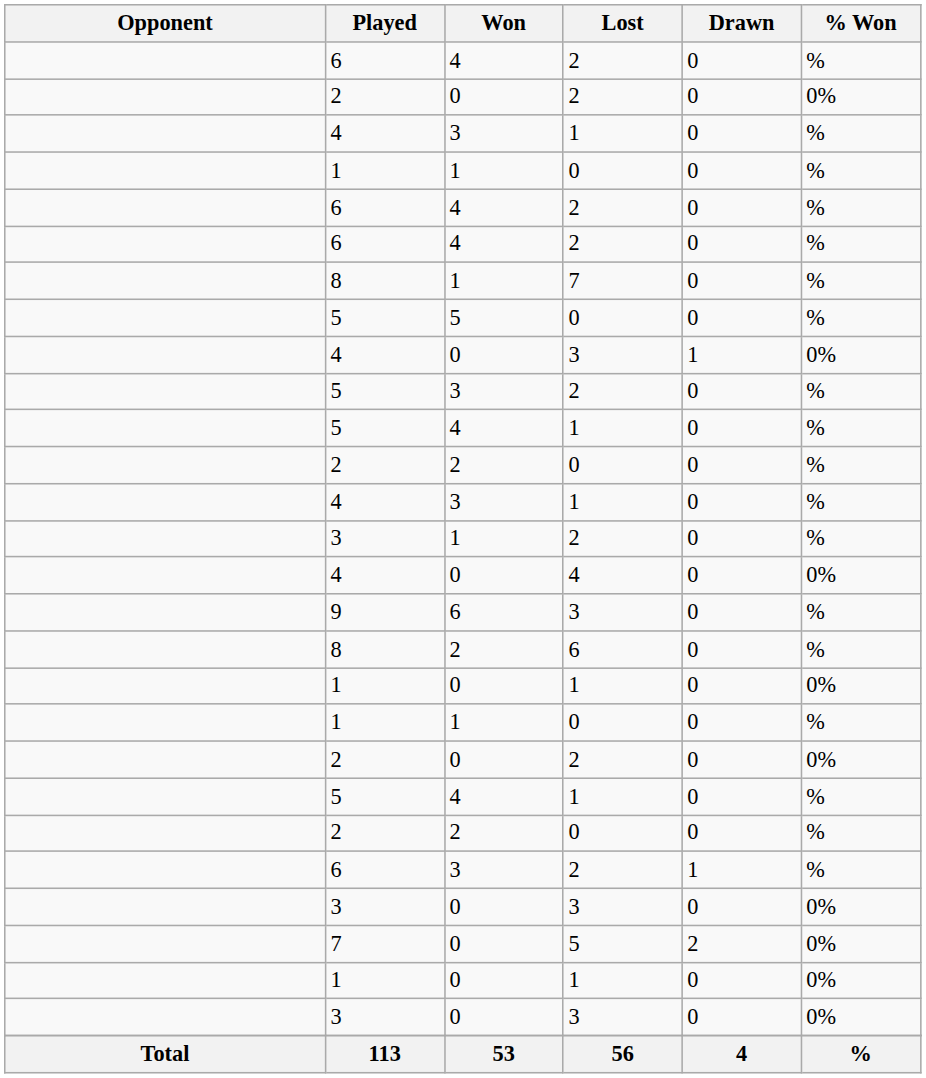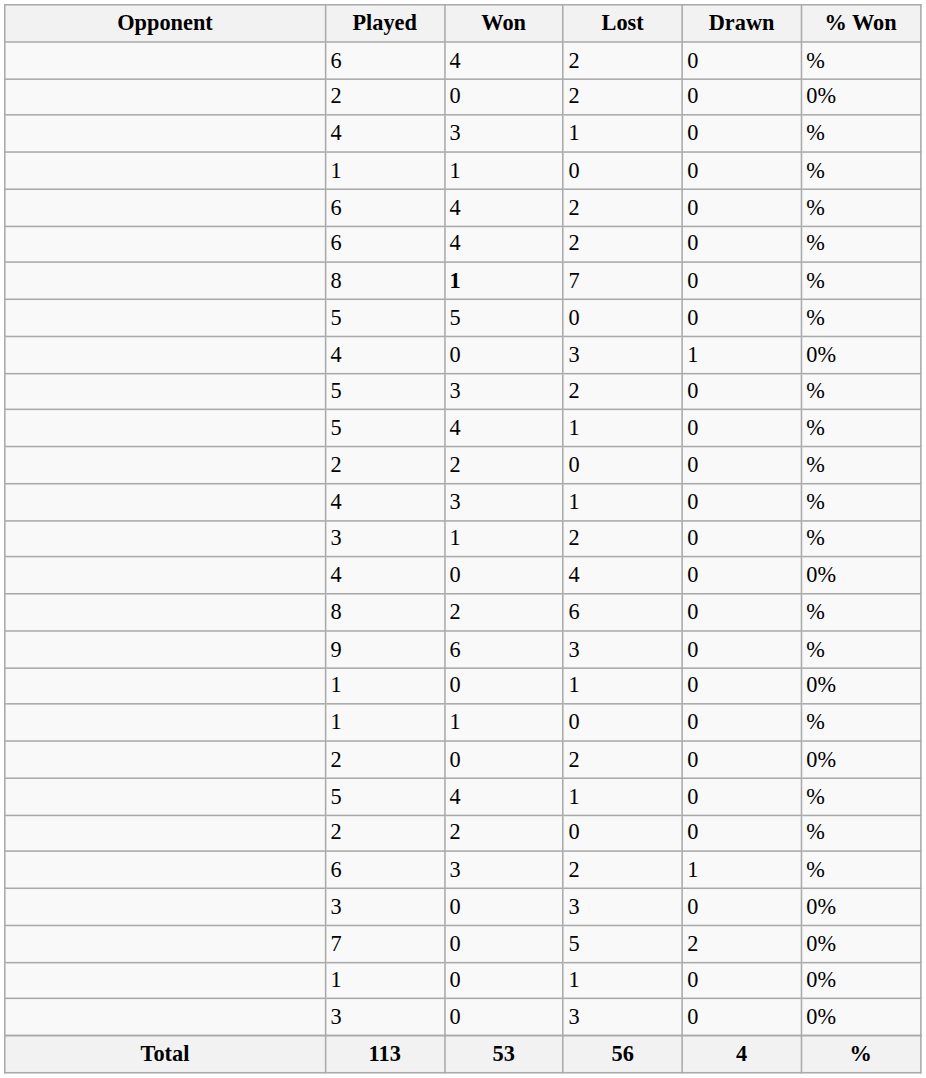 <table class="wikitable sortable" style="font-size:90%">
 <tr>
 <th width=200>Opponent</th>
 <th width=70>Played</th>
 <th width=70>Won</th>
 <th width=70>Lost</th>
 <th width=70>Drawn</th>
 <th width=70>% Won</th>
 </tr>
 <tr>
 <td align="left"></td>
 <td>6</td>
 <td>4</td>
 <td>2</td>
 <td>0</td>
 <td>%</td>
 </tr>
 <tr>
 <td align="left"></td>
 <td>2</td>
 <td>0</td>
 <td>2</td>
 <td>0</td>
 <td>0%</td>
 </tr>
 <tr>
 <td align="left"></td>
 <td>4</td>
 <td>3</td>
 <td>1</td>
 <td>0</td>
 <td>%</td>
 </tr>
 <tr>
 <td align="left"></td>
 <td>1</td>
 <td>1</td>
 <td>0</td>
 <td>0</td>
 <td>%</td>
 </tr>
 <tr>
 <td align="left"></td>
 <td>6</td>
 <td>4</td>
 <td>2</td>
 <td>0</td>
 <td>%</td>
 </tr>
 <tr>
 <td align="left"></td>
 <td>6</td>
 <td>4</td>
 <td>2</td>
 <td>0</td>
 <td>%</td>
 </tr>
 <tr>
 <td align="left"></td>
 <td>8</td>
-<td>1</td>
+<td><strong>1</strong></td>
 <td>7</td>
 <td>0</td>
 <td>%</td>
 </tr>
 <tr>
 <td align="left"></td>
 <td>5</td>
 <td>5</td>
 <td>0</td>
 <td>0</td>
 <td>%</td>
 </tr>
 <tr>
 <td align="left"></td>
 <td>4</td>
 <td>0</td>
 <td>3</td>
 <td>1</td>
 <td>0%</td>
 </tr>
 <tr>
 <td align="left"></td>
 <td>5</td>
 <td>3</td>
 <td>2</td>
 <td>0</td>
 <td>%</td>
 </tr>
 <tr>
 <td align="left"></td>
 <td>5</td>
 <td>4</td>
 <td>1</td>
 <td>0</td>
 <td>%</td>
 </tr>
 <tr>
 <td align="left"></td>
 <td>2</td>
 <td>2</td>
 <td>0</td>
 <td>0</td>
 <td>%</td>
 </tr>
 <tr>
 <td align="left"></td>
 <td>4</td>
 <td>3</td>
 <td>1</td>
 <td>0</td>
 <td>%</td>
 </tr>
 <tr>
 <td align="left"></td>
 <td>3</td>
 <td>1</td>
 <td>2</td>
 <td>0</td>
 <td>%</td>
 </tr>
 <tr>
 <td align="left"></td>
 <td>4</td>
 <td>0</td>
 <td>4</td>
 <td>0</td>
 <td>0%</td>
 </tr>
 <tr>
 <td align="left"></td>
-<td>9</td>
+<td>8</td>
+<td>2</td>
 <td>6</td>
-<td>3</td>
 <td>0</td>
 <td>%</td>
 </tr>
 <tr>
 <td align="left"></td>
-<td>8</td>
-<td>2</td>
+<td>9</td>
 <td>6</td>
+<td>3</td>
 <td>0</td>
 <td>%</td>
 </tr>
 <tr>
 <td align="left"></td>
 <td>1</td>
 <td>0</td>
 <td>1</td>
 <td>0</td>
 <td>0%</td>
 </tr>
 <tr>
 <td align="left"></td>
 <td>1</td>
 <td>1</td>
 <td>0</td>
 <td>0</td>
 <td>%</td>
 </tr>
 <tr>
 <td align="left"></td>
 <td>2</td>
 <td>0</td>
 <td>2</td>
 <td>0</td>
 <td>0%</td>
 </tr>
 <tr>
 <td align="left"></td>
 <td>5</td>
 <td>4</td>
 <td>1</td>
 <td>0</td>
 <td>%</td>
 </tr>
 <tr>
 <td align="left"></td>
 <td>2</td>
 <td>2</td>
 <td>0</td>
 <td>0</td>
 <td>%</td>
 </tr>
 <tr>
 <td align="left"></td>
 <td>6</td>
 <td>3</td>
 <td>2</td>
 <td>1</td>
 <td>%</td>
 </tr>
 <tr>
 <td align="left"></td>
 <td>3</td>
 <td>0</td>
 <td>3</td>
 <td>0</td>
 <td>0%</td>
 </tr>
 <tr>
 <td align="left"></td>
 <td>7</td>
 <td>0</td>
 <td>5</td>
 <td>2</td>
 <td>0%</td>
 </tr>
 <tr>
 <td align="left"></td>
 <td>1</td>
 <td>0</td>
 <td>1</td>
 <td>0</td>
 <td>0%</td>
 </tr>
 <tr>
 <td align="left"></td>
 <td>3</td>
 <td>0</td>
 <td>3</td>
 <td>0</td>
 <td>0%</td>
 </tr>
 <tr>
 </tr>
 <tr class="sortbottom">
 <th>Total</th>
 <th>113</th>
 <th>53</th>
 <th>56</th>
 <th>4</th>
 <th>%</th>
 </tr>
 </table>
